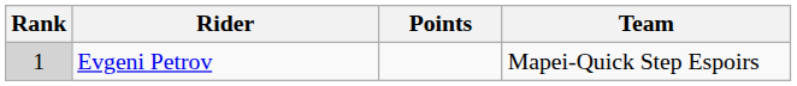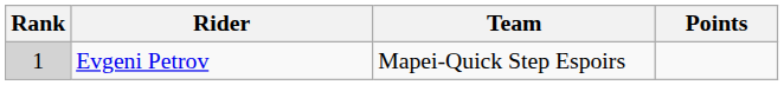 <table class="wikitable">
 <tr>
 <th>Rank</th>
 <th>Rider</th>
+<th>Team</th>
 <th>Points</th>
-<th>Team</th>
 </tr>
 <tr>
 <td align=center style="background: lightgrey;">1</td>
 <td width=200> <a href='#'>Evgeni Petrov</a> </td>
+<td width=187>Mapei-Quick Step Espoirs</td>
 <td width=76 align=center></td>
-<td width=187>Mapei-Quick Step Espoirs</td>
 </tr>
 </table>
